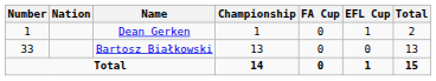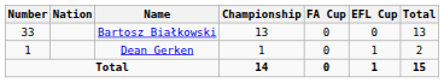 <table class="wikitable" style="text-align:center">
 <tr>
 <th width=0%>Number</th>
 <th width=0%>Nation</th>
 <th width=0%>Name</th>
 <th width=0%>Championship</th>
 <th width=0%>FA Cup</th>
 <th width=0%>EFL Cup</th>
 <th width=0%>Total</th>
 </tr>
 <tr>
+<td>33</td>
+<td></td>
+<td><a href='#'>Bartosz Białkowski</a></td>
+<td>13</td>
+<td>0</td>
+<td>0</td>
+<td>13</td>
+</tr>
+<tr>
 <td>1</td>
 <td></td>
 <td><a href='#'>Dean Gerken</a></td>
 <td>1</td>
 <td>0</td>
 <td>1</td>
 <td>2</td>
 </tr>
 <tr>
-<td>33</td>
-<td></td>
-<td><a href='#'>Bartosz Białkowski</a></td>
-<td>13</td>
-<td>0</td>
-<td>0</td>
-<td>13</td>
-</tr>
-<tr>
 <td colspan=3><strong>Total</strong></td>
 <td><strong>14</strong></td>
 <td><strong>0</strong></td>
 <td><strong>1</strong></td>
 <td><strong>15</strong></td>
 </tr>
 </table>
